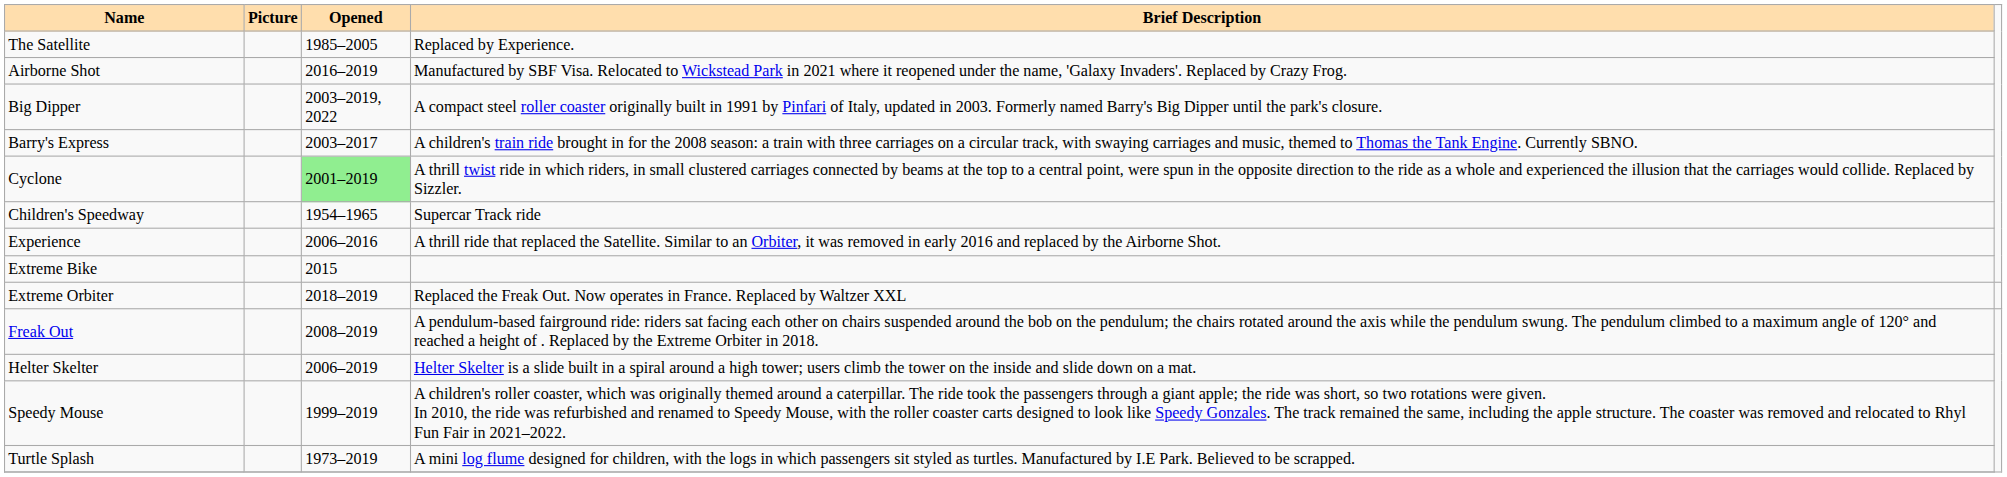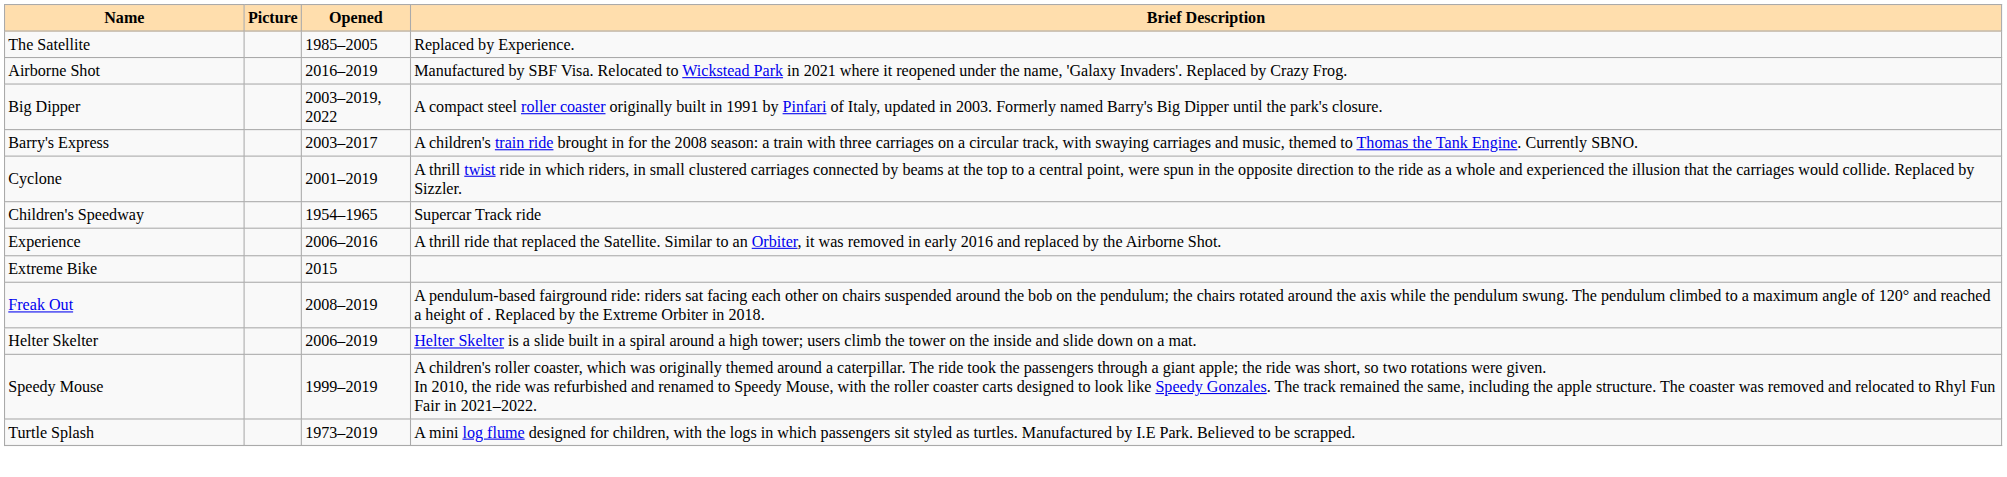 <table class="wikitable sortable"  style="width:95%; font-size:95%;">
 <tr>
 <th style="background:#ffdead; width:12%;">Name</th>
 <th style="background:#ffdead;">Picture</th>
 <th style="background:#ffdead;">Opened</th>
 <th style="background:#ffdead;">Brief Description</th>
 </tr>
 <tr>
 <td>The Satellite</td>
 <td></td>
 <td>1985–2005</td>
 <td>Replaced by Experience.</td>
 </tr>
 <tr>
 <td>Airborne Shot</td>
 <td></td>
 <td>2016–2019</td>
 <td>Manufactured by SBF Visa. Relocated to <a href='#'>Wickstead Park</a> in 2021 where it reopened under the name, 'Galaxy Invaders'. Replaced by Crazy Frog.</td>
 </tr>
 <tr>
 <td>Big Dipper</td>
 <td></td>
 <td>2003–2019, 2022</td>
 <td>A compact steel <a href='#'>roller coaster</a> originally built in 1991 by <a href='#'>Pinfari</a> of Italy, updated in 2003. Formerly named Barry's Big Dipper until the park's closure.</td>
 </tr>
 <tr>
 <td>Barry's Express</td>
 <td></td>
 <td>2003–2017</td>
 <td>A children's <a href='#'>train ride</a> brought in for the 2008 season: a train with three carriages on a circular track, with swaying carriages and music, themed to <a href='#'>Thomas the Tank Engine</a>. Currently SBNO.</td>
 </tr>
 <tr>
 <td>Cyclone</td>
 <td></td>
-<td style="background: lightgreen;">2001–2019</td>
+<td>2001–2019</td>
 <td>A thrill <a href='#'>twist</a> ride in which riders, in small clustered carriages connected by beams at the top to a central point, were spun in the opposite direction to the ride as a whole and experienced the illusion that the carriages would collide. Replaced by Sizzler.</td>
 </tr>
 <tr>
 <td>Children's Speedway</td>
 <td></td>
 <td>1954–1965</td>
 <td>Supercar Track ride</td>
 </tr>
 <tr>
 <td>Experience</td>
 <td></td>
 <td>2006–2016</td>
 <td>A thrill ride that replaced the Satellite. Similar to an <a href='#'>Orbiter</a>, it was removed in early 2016 and replaced by the Airborne Shot.</td>
 </tr>
 <tr>
 <td>Extreme Bike</td>
 <td></td>
 <td>2015</td>
-<td></td>
-</tr>
-<tr>
-<td>Extreme Orbiter</td>
-<td></td>
-<td>2018–2019</td>
-<td>Replaced the Freak Out. Now operates in France. Replaced by Waltzer XXL</td>
 <td></td>
 </tr>
 <tr>
 <td><a href='#'>Freak Out</a></td>
 <td></td>
 <td>2008–2019</td>
 <td>A pendulum-based fairground ride: riders sat facing each other on chairs suspended around the bob on the pendulum; the chairs rotated around the axis while the pendulum swung. The pendulum climbed to a maximum angle of 120° and reached a height of . Replaced by the Extreme Orbiter in 2018.</td>
 </tr>
 <tr>
 <td>Helter Skelter</td>
 <td></td>
 <td>2006–2019</td>
 <td><a href='#'>Helter Skelter</a> is a slide built in a spiral around a high tower; users climb the tower on the inside and slide down on a mat.</td>
 </tr>
 <tr>
 <td>Speedy Mouse</td>
 <td></td>
 <td>1999–2019</td>
 <td>A children's roller coaster, which was originally themed around a caterpillar. The ride took the passengers through a giant apple; the ride was short, so two rotations were given.<br>In 2010, the ride was refurbished and renamed to Speedy Mouse, with the roller coaster carts designed to look like <a href='#'>Speedy Gonzales</a>. The track remained the same, including the apple structure. The coaster was removed and relocated to Rhyl Fun Fair in 2021–2022.</td>
 </tr>
 <tr>
 <td>Turtle Splash</td>
 <td></td>
 <td>1973–2019</td>
 <td>A mini <a href='#'>log flume</a> designed for children, with the logs in which passengers sit styled as turtles. Manufactured by I.E Park. Believed to be scrapped.</td>
 </tr>
 <tr>
 </tr>
 </table>
